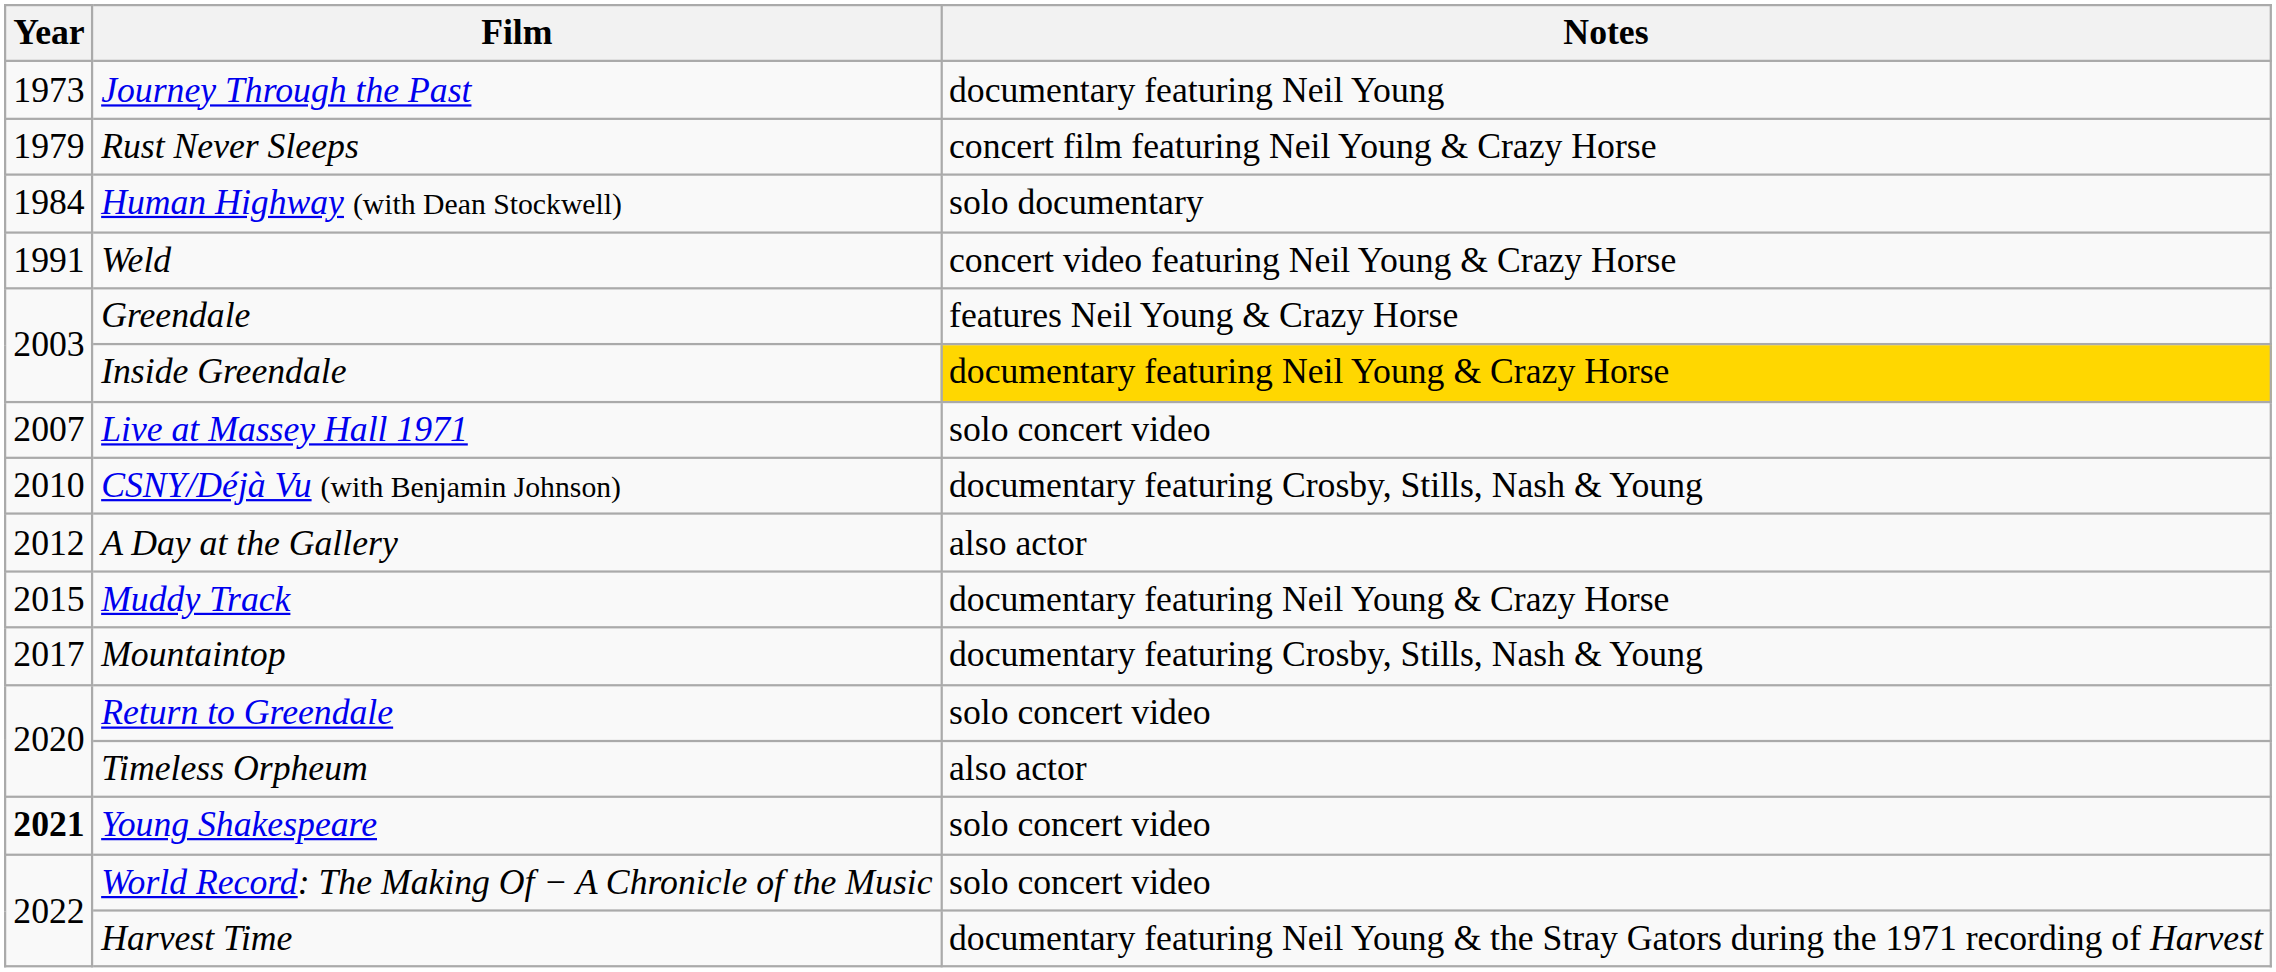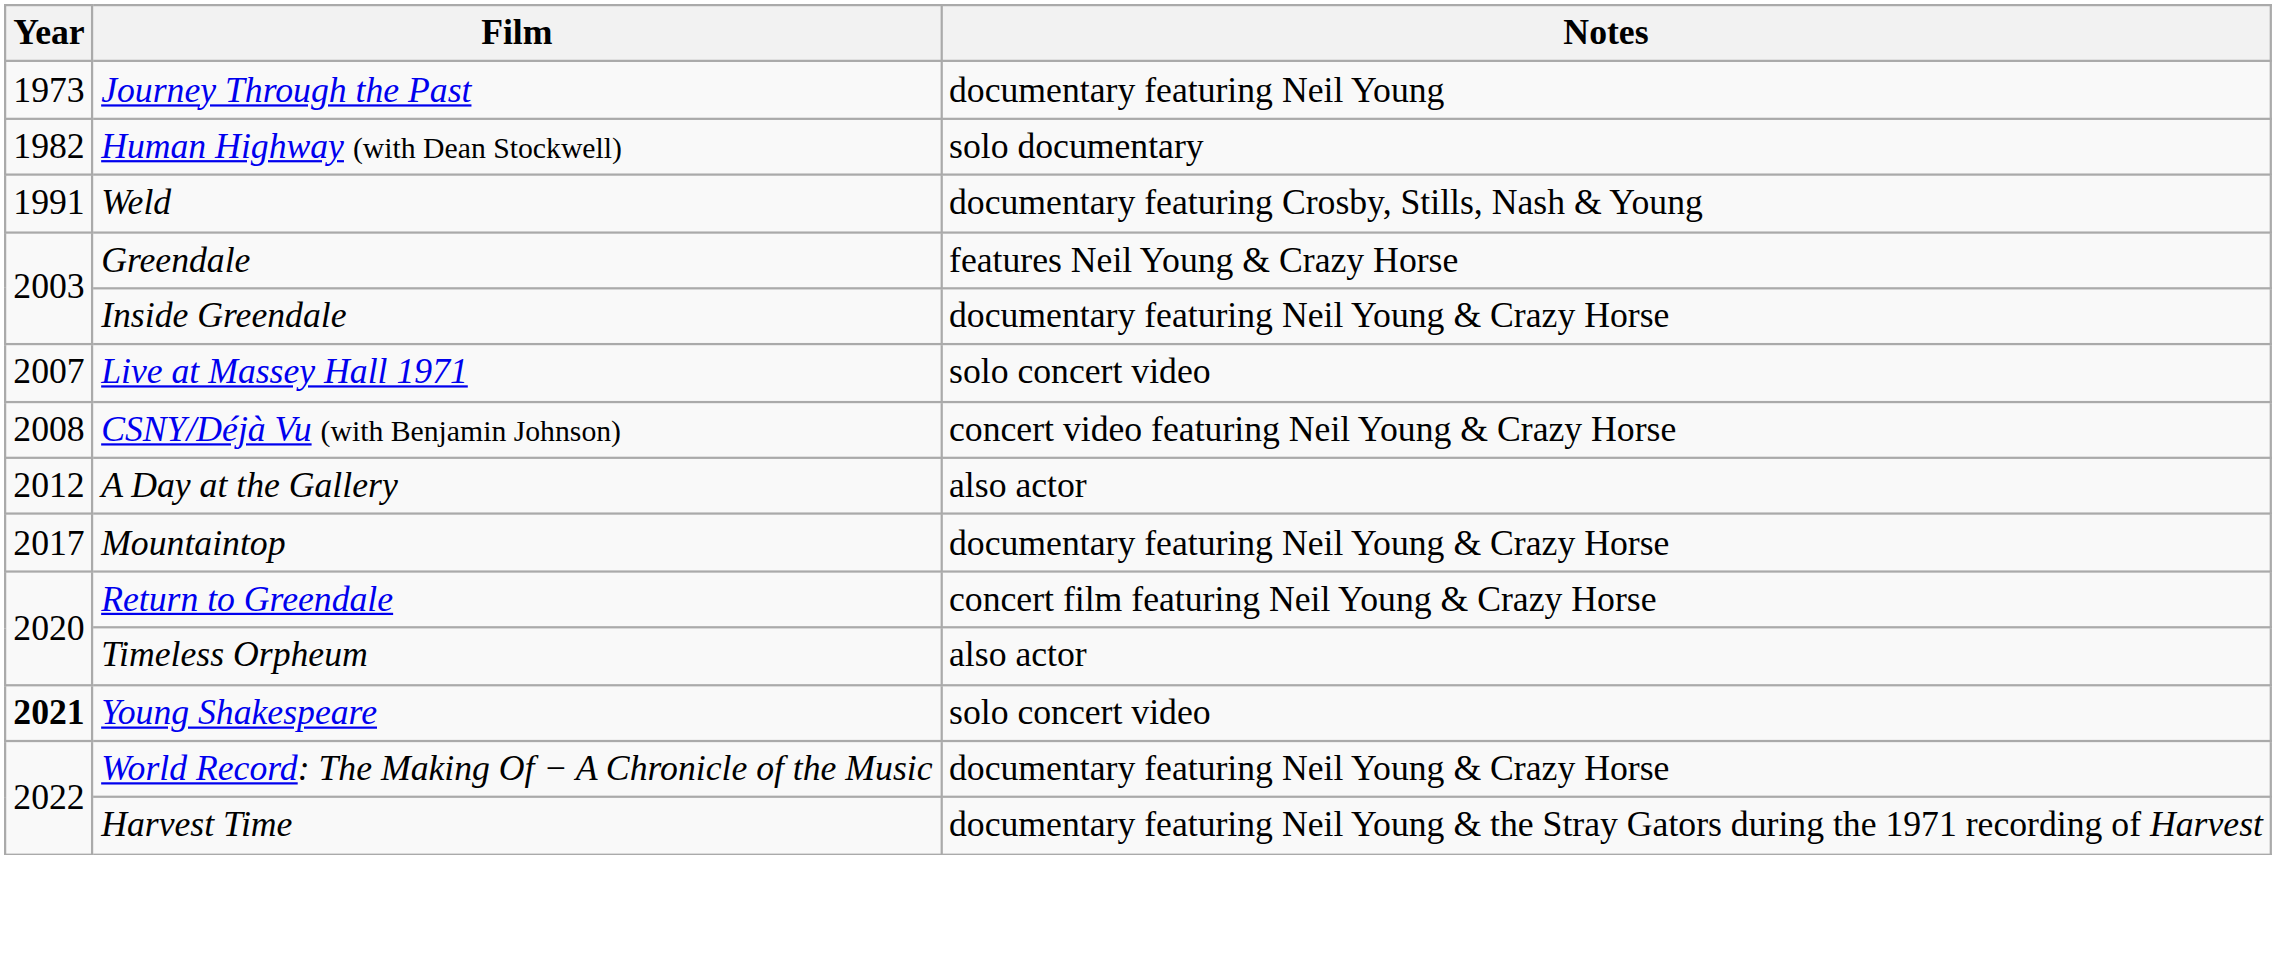 <table class="wikitable">
 <tr>
 <th>Year</th>
 <th>Film</th>
 <th>Notes</th>
 </tr>
 <tr>
 <td>1973</td>
 <td><em><a href='#'>Journey Through the Past</a></em></td>
 <td>documentary featuring Neil Young</td>
 </tr>
 <tr>
-<td>1979</td>
-<td><em>Rust Never Sleeps</em></td>
-<td>concert film featuring Neil Young & Crazy Horse</td>
-</tr>
-<tr>
-<td>1984</td>
+<td>1982</td>
 <td><em><a href='#'>Human Highway</a></em> <small>(with Dean Stockwell)</small></td>
 <td>solo documentary</td>
 </tr>
 <tr>
 <td>1991</td>
 <td><em>Weld</em></td>
-<td>concert video featuring Neil Young & Crazy Horse</td>
+<td>documentary featuring Crosby, Stills, Nash & Young</td>
 </tr>
 <tr>
 <td rowspan = "2">2003</td>
 <td><em>Greendale</em></td>
 <td>features Neil Young & Crazy Horse</td>
 </tr>
 <tr>
 <td><em>Inside Greendale</em></td>
-<td style="background: gold;">documentary featuring Neil Young & Crazy Horse</td>
+<td>documentary featuring Neil Young & Crazy Horse</td>
 </tr>
 <tr>
 <td>2007</td>
 <td><em><a href='#'>Live at Massey Hall 1971</a></em></td>
 <td>solo concert video</td>
 </tr>
 <tr>
-<td>2010</td>
+<td>2008</td>
 <td><em><a href='#'>CSNY/Déjà Vu</a></em> <small>(with Benjamin Johnson)</small></td>
-<td>documentary featuring Crosby, Stills, Nash & Young</td>
+<td>concert video featuring Neil Young & Crazy Horse</td>
 </tr>
 <tr>
 <td>2012</td>
 <td><em>A Day at the Gallery</em></td>
 <td>also actor</td>
 </tr>
 <tr>
-<td>2015</td>
-<td><em><a href='#'>Muddy Track</a></em></td>
-<td>documentary featuring Neil Young & Crazy Horse</td>
-</tr>
-<tr>
 <td>2017</td>
 <td><em>Mountaintop</em></td>
-<td>documentary featuring Crosby, Stills, Nash & Young</td>
+<td>documentary featuring Neil Young & Crazy Horse</td>
 </tr>
 <tr>
 <td rowspan = "2">2020</td>
 <td><em><a href='#'>Return to Greendale</a></em></td>
-<td>solo concert video</td>
+<td>concert film featuring Neil Young & Crazy Horse</td>
 </tr>
 <tr>
 <td><em>Timeless Orpheum</em></td>
 <td>also actor</td>
 </tr>
 <tr>
 <td><strong>2021</strong></td>
 <td><em><a href='#'>Young Shakespeare</a></em></td>
 <td>solo concert video</td>
 </tr>
 <tr>
 <td rowspan = "2">2022</td>
 <td><em><a href='#'>World Record</a>: The Making Of − A Chronicle of the Music</em></td>
-<td>solo concert video</td>
+<td>documentary featuring Neil Young & Crazy Horse</td>
 </tr>
 <tr>
 <td><em>Harvest Time</em></td>
 <td>documentary featuring Neil Young & the Stray Gators during the 1971 recording of <em>Harvest</em></td>
 </tr>
 </table>
